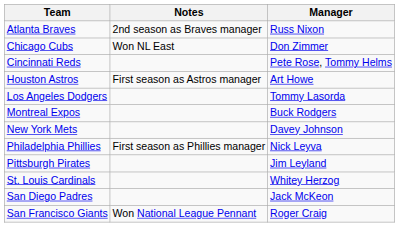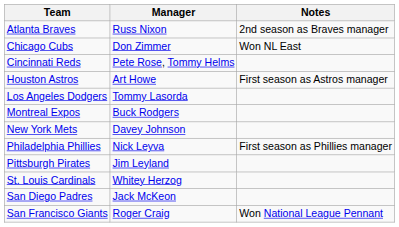 <table class="wikitable">
 <tr>
 <th>Team</th>
+<th>Manager</th>
 <th>Notes</th>
-<th>Manager</th>
 </tr>
 <tr>
 <td><a href='#'>Atlanta Braves</a></td>
+<td><a href='#'>Russ Nixon</a></td>
 <td>2nd season as Braves manager</td>
-<td><a href='#'>Russ Nixon</a></td>
 </tr>
 <tr>
 <td><a href='#'>Chicago Cubs</a></td>
+<td><a href='#'>Don Zimmer</a></td>
 <td>Won NL East</td>
-<td><a href='#'>Don Zimmer</a></td>
 </tr>
 <tr>
 <td><a href='#'>Cincinnati Reds</a></td>
+<td><a href='#'>Pete Rose</a>, <a href='#'>Tommy Helms</a></td>
 <td></td>
-<td><a href='#'>Pete Rose</a>, <a href='#'>Tommy Helms</a></td>
 </tr>
 <tr>
 <td><a href='#'>Houston Astros</a></td>
+<td><a href='#'>Art Howe</a></td>
 <td>First season as Astros manager</td>
-<td><a href='#'>Art Howe</a></td>
 </tr>
 <tr>
 <td><a href='#'>Los Angeles Dodgers</a></td>
+<td><a href='#'>Tommy Lasorda</a></td>
 <td></td>
-<td><a href='#'>Tommy Lasorda</a></td>
 </tr>
 <tr>
 <td><a href='#'>Montreal Expos</a></td>
+<td><a href='#'>Buck Rodgers</a></td>
 <td></td>
-<td><a href='#'>Buck Rodgers</a></td>
 </tr>
 <tr>
 <td><a href='#'>New York Mets</a></td>
+<td><a href='#'>Davey Johnson</a></td>
 <td></td>
-<td><a href='#'>Davey Johnson</a></td>
 </tr>
 <tr>
 <td><a href='#'>Philadelphia Phillies</a></td>
+<td><a href='#'>Nick Leyva</a></td>
 <td>First season as Phillies manager</td>
-<td><a href='#'>Nick Leyva</a></td>
 </tr>
 <tr>
 <td><a href='#'>Pittsburgh Pirates</a></td>
+<td><a href='#'>Jim Leyland</a></td>
 <td></td>
-<td><a href='#'>Jim Leyland</a></td>
 </tr>
 <tr>
 <td><a href='#'>St. Louis Cardinals</a></td>
+<td><a href='#'>Whitey Herzog</a></td>
 <td></td>
-<td><a href='#'>Whitey Herzog</a></td>
 </tr>
 <tr>
 <td><a href='#'>San Diego Padres</a></td>
+<td><a href='#'>Jack McKeon</a></td>
 <td></td>
-<td><a href='#'>Jack McKeon</a></td>
 </tr>
 <tr>
 <td><a href='#'>San Francisco Giants</a></td>
+<td><a href='#'>Roger Craig</a></td>
 <td>Won <a href='#'>National League Pennant</a></td>
-<td><a href='#'>Roger Craig</a></td>
 </tr>
 </table>
